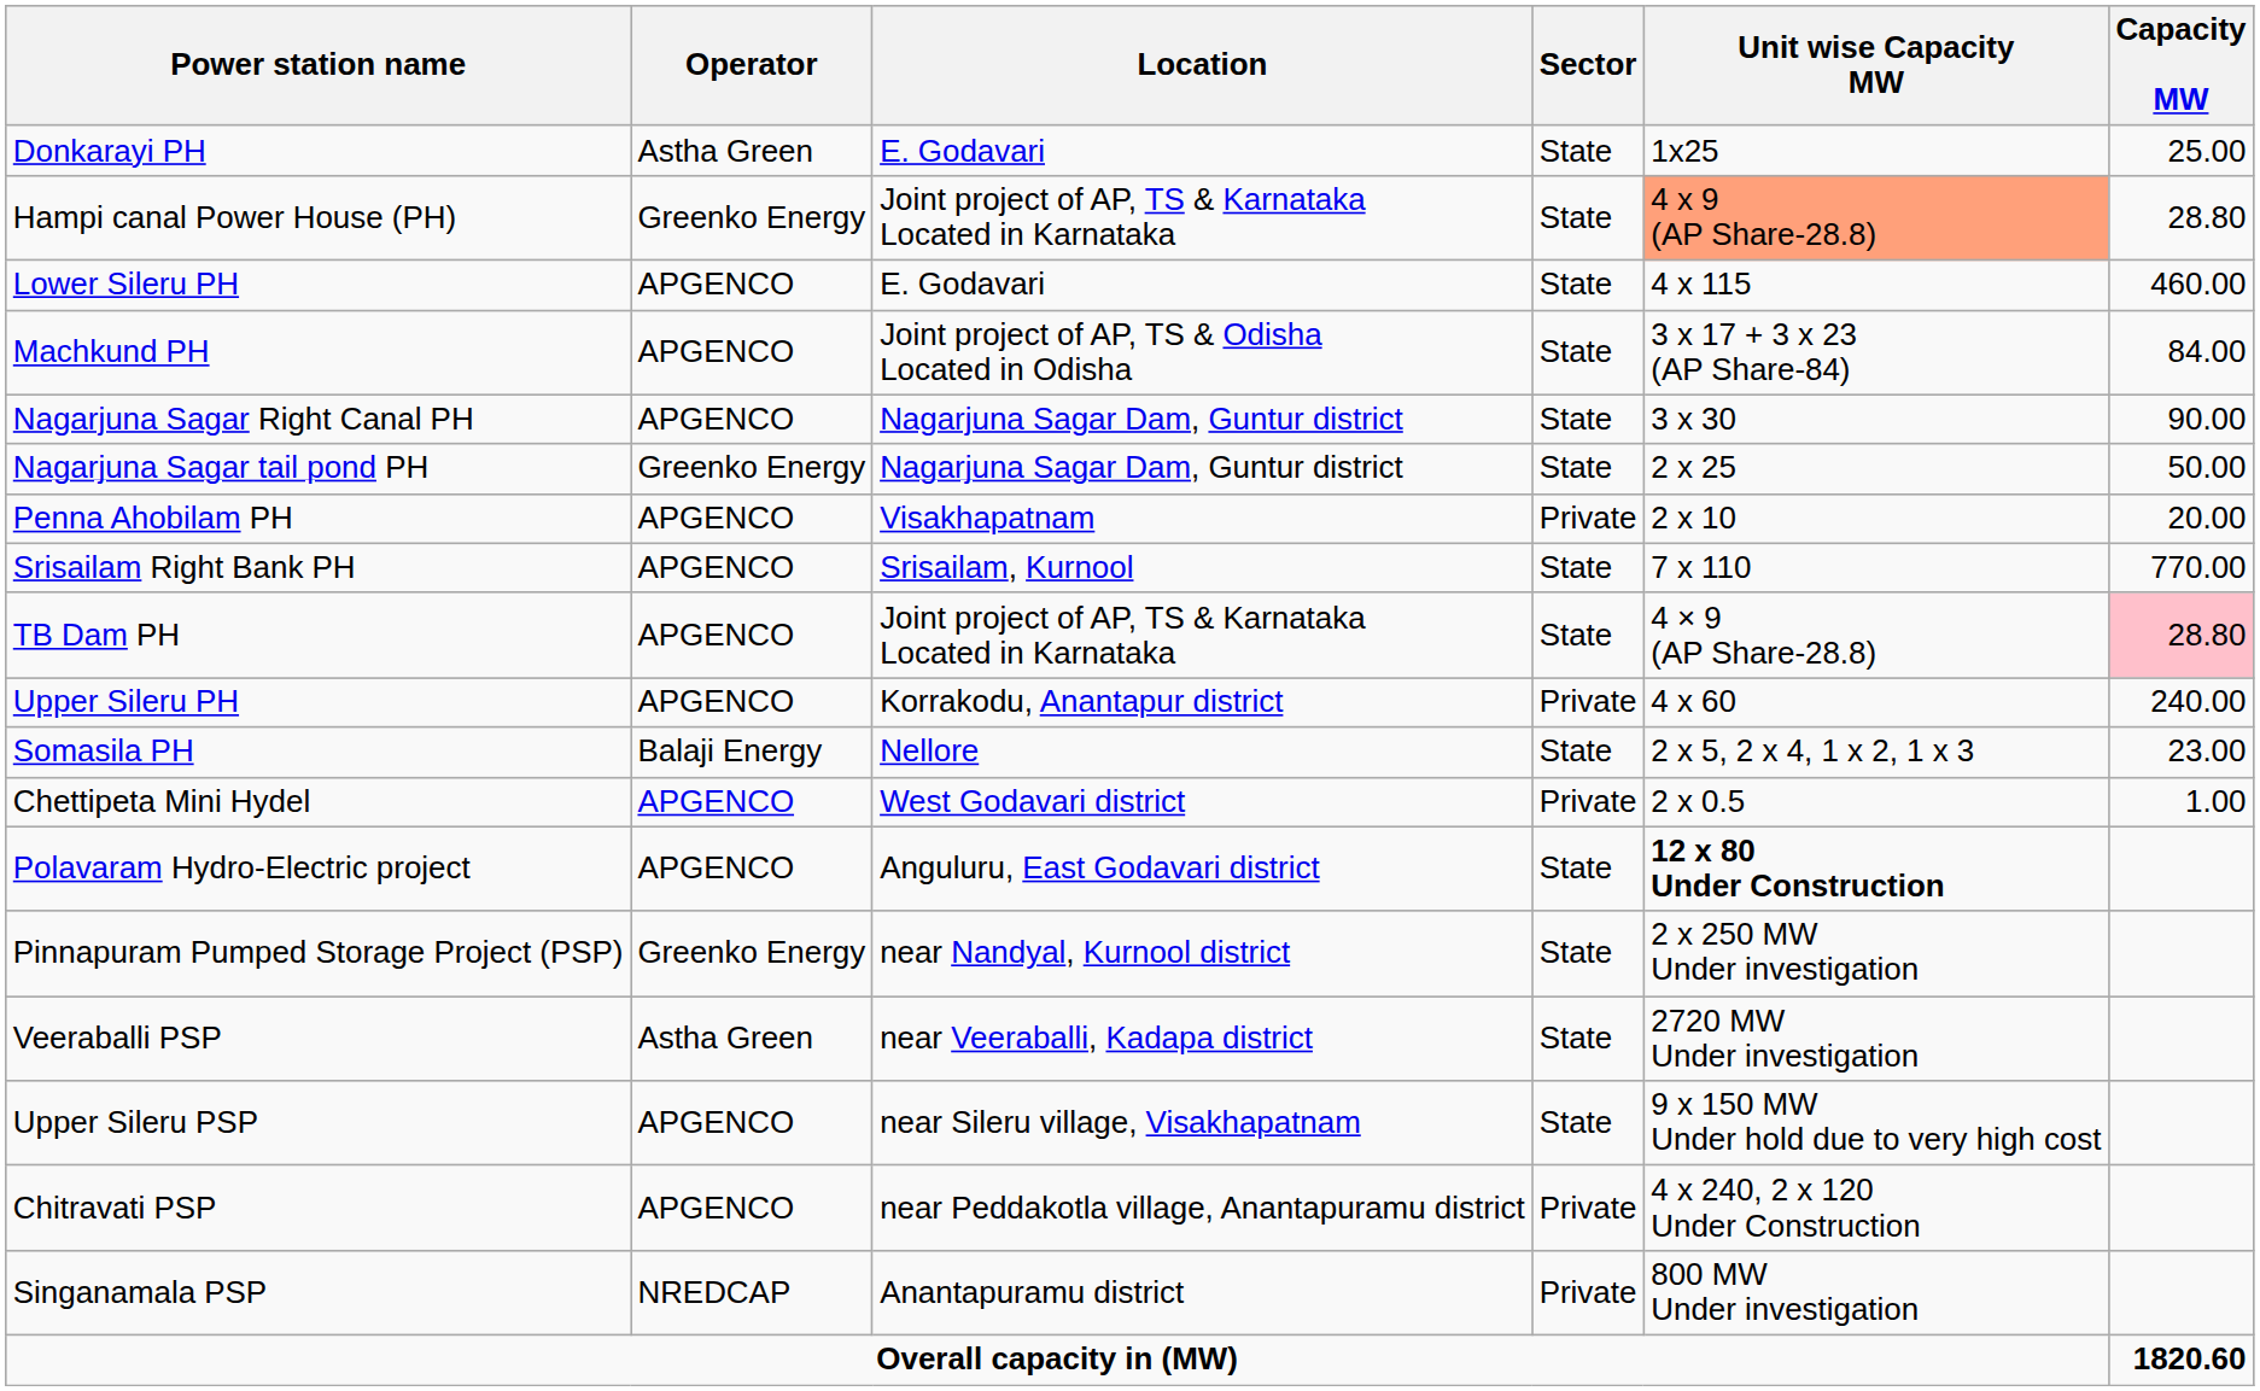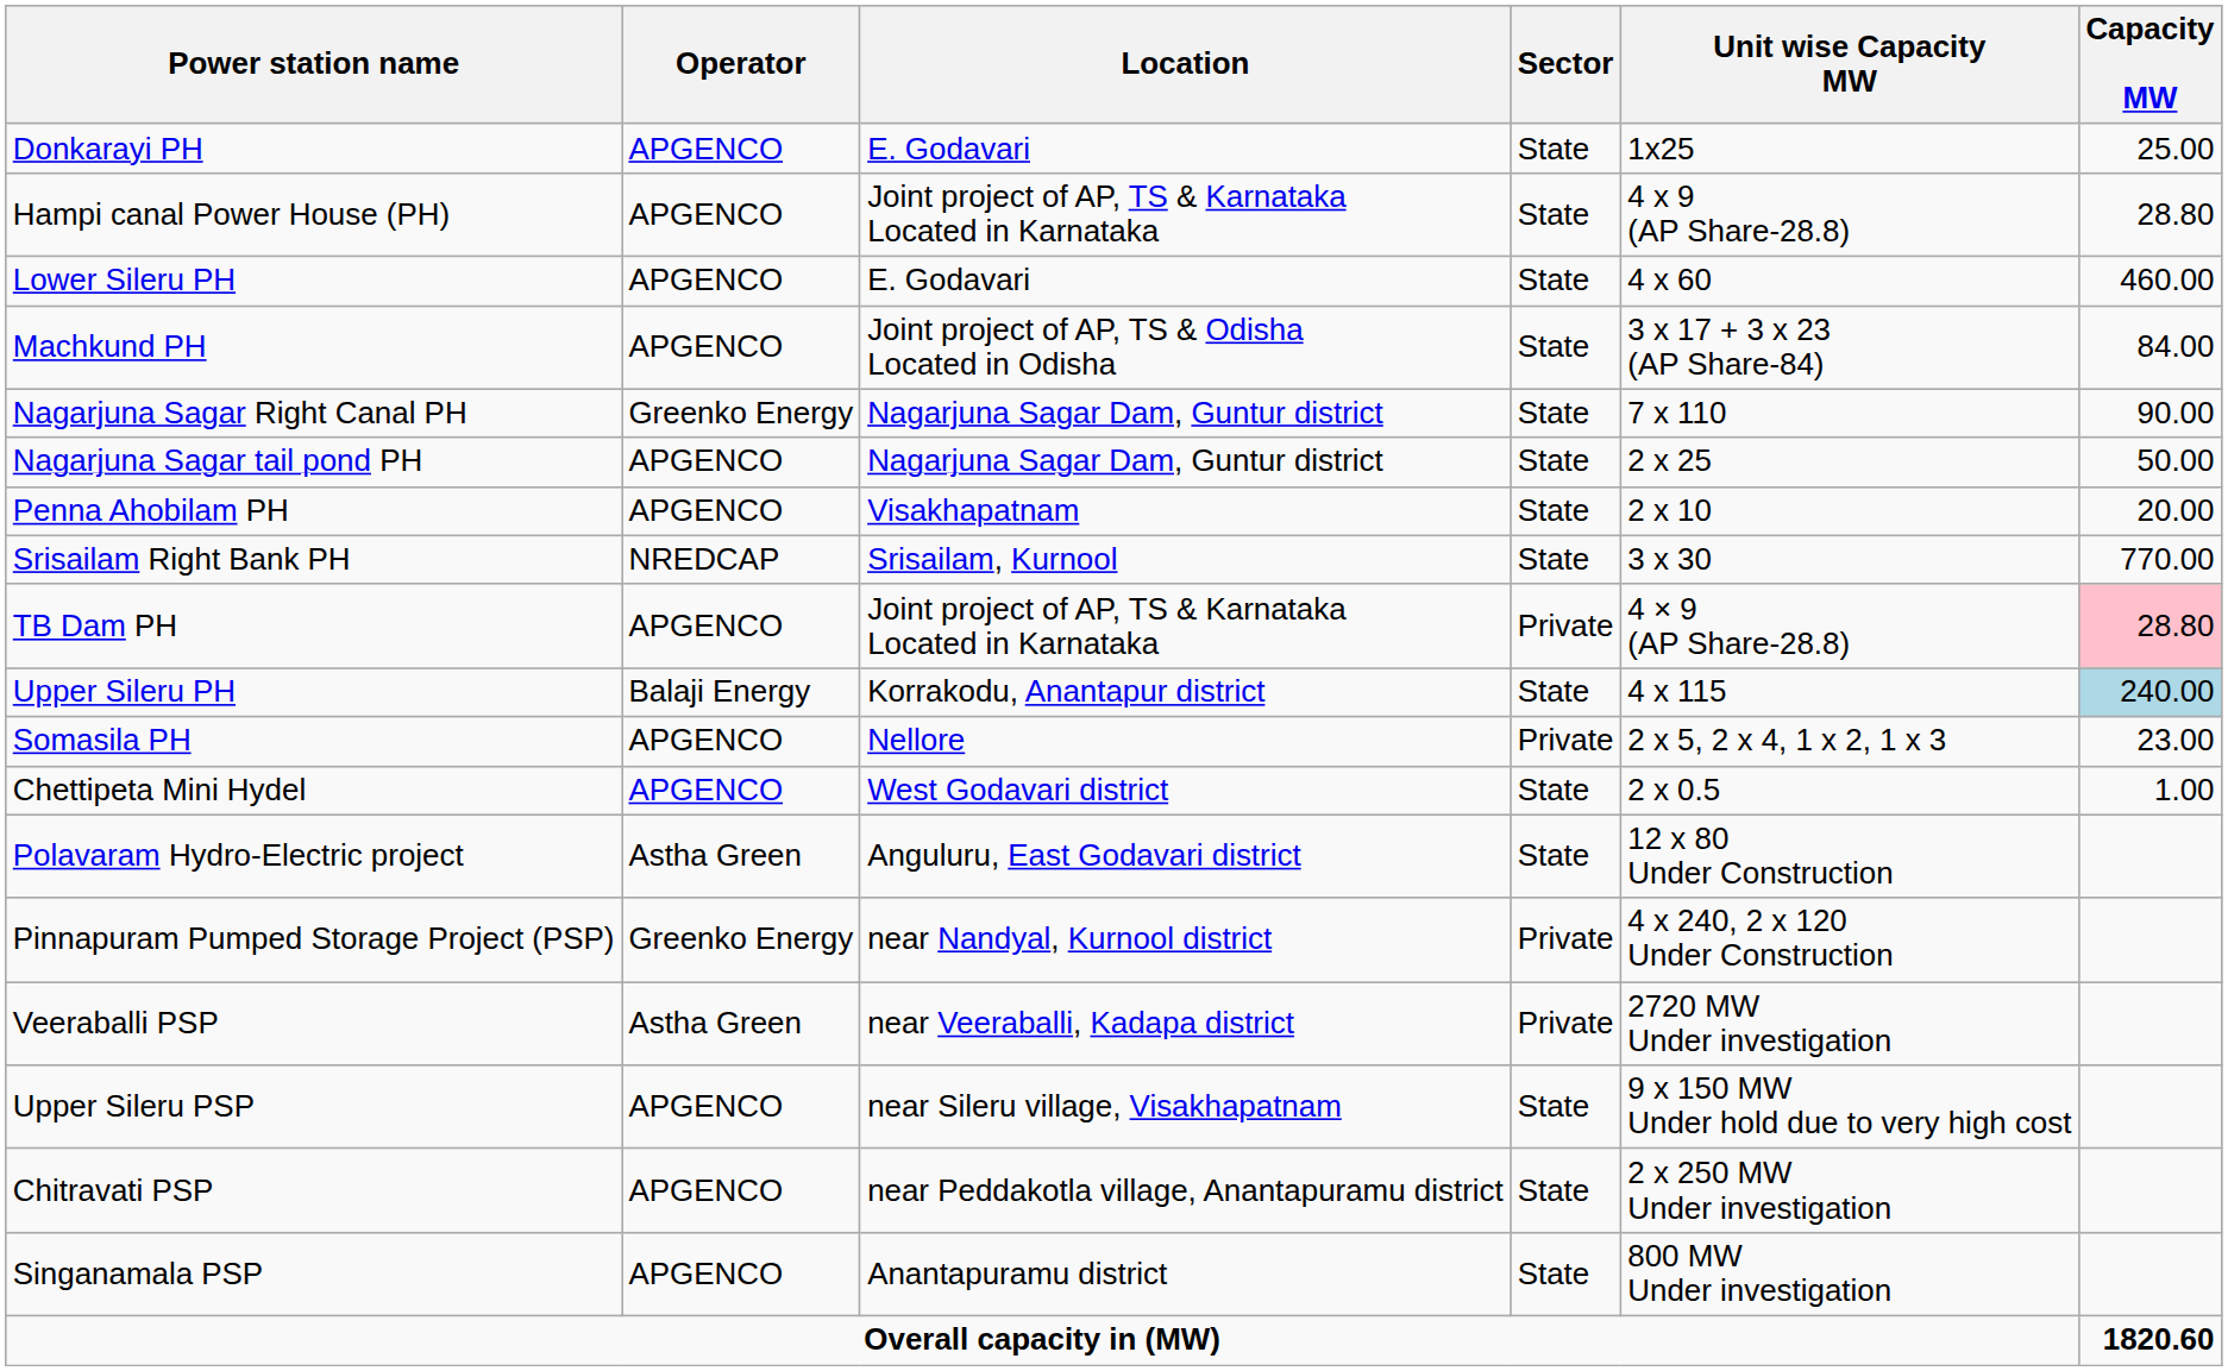 <table class="wikitable sortable">
 <tr>
 <th>Power station name</th>
 <th>Operator</th>
 <th>Location</th>
 <th>Sector</th>
 <th>Unit wise Capacity<br>MW</th>
 <th>Capacity<br><br><a href='#'>MW</a></th>
 </tr>
 <tr>
 <td><a href='#'>Donkarayi PH</a></td>
-<td>Astha Green</td>
+<td><a href='#'>APGENCO</a></td>
 <td><a href='#'>E. Godavari</a></td>
 <td>State</td>
 <td>1x25</td>
 <td style="text-align:right;">25.00</td>
 </tr>
 <tr>
 <td>Hampi canal Power House (PH)</td>
-<td>Greenko Energy</td>
+<td>APGENCO</td>
 <td>Joint project of AP, <a href='#'>TS</a> & <a href='#'>Karnataka</a><br>Located in Karnataka</td>
 <td>State</td>
-<td style="background: lightsalmon;">4 x 9<br> (AP Share-28.8)</td>
+<td>4 x 9<br> (AP Share-28.8)</td>
 <td style="text-align:right;">28.80</td>
 </tr>
 <tr>
 <td><a href='#'>Lower Sileru PH</a></td>
 <td>APGENCO</td>
 <td>E. Godavari</td>
 <td>State</td>
-<td>4 x 115</td>
+<td>4 x 60</td>
 <td style="text-align:right;">460.00</td>
 </tr>
 <tr>
 <td><a href='#'>Machkund PH</a></td>
 <td>APGENCO</td>
 <td>Joint project of AP, TS & <a href='#'>Odisha</a><br>Located in Odisha</td>
 <td>State</td>
 <td>3 x 17 + 3 x 23<br> (AP Share-84)</td>
 <td style="text-align:right;">84.00</td>
 </tr>
 <tr>
 <td><a href='#'>Nagarjuna Sagar</a> Right Canal PH</td>
-<td>APGENCO</td>
+<td>Greenko Energy</td>
 <td><a href='#'>Nagarjuna Sagar Dam</a>, <a href='#'>Guntur district</a></td>
 <td>State</td>
-<td>3 x 30</td>
+<td>7 x 110</td>
 <td style="text-align:right;">90.00</td>
 </tr>
 <tr>
 <td><a href='#'>Nagarjuna Sagar tail pond</a> PH</td>
-<td>Greenko Energy</td>
+<td>APGENCO</td>
 <td><a href='#'>Nagarjuna Sagar Dam</a>, Guntur district</td>
 <td>State</td>
 <td>2 x 25</td>
 <td style="text-align:right;">50.00</td>
 </tr>
 <tr>
 <td><a href='#'>Penna Ahobilam</a> PH</td>
 <td>APGENCO</td>
 <td><a href='#'>Visakhapatnam</a></td>
-<td>Private</td>
+<td>State</td>
 <td>2 x 10</td>
 <td style="text-align:right;">20.00</td>
 </tr>
 <tr>
 <td><a href='#'>Srisailam</a> Right Bank PH</td>
-<td>APGENCO</td>
+<td>NREDCAP</td>
 <td><a href='#'>Srisailam</a>, <a href='#'>Kurnool</a></td>
 <td>State</td>
-<td>7 x 110</td>
+<td>3 x 30</td>
 <td style="text-align:right;">770.00</td>
 </tr>
 <tr>
 <td><a href='#'>TB Dam</a> PH</td>
 <td>APGENCO</td>
 <td>Joint project of AP, TS & Karnataka<br>Located in Karnataka</td>
-<td>State</td>
+<td>Private</td>
 <td>4 × 9 <br> (AP Share-28.8)</td>
 <td style="background: pink; text-align:right;">28.80</td>
 </tr>
 <tr>
 <td><a href='#'>Upper Sileru PH</a></td>
-<td>APGENCO</td>
+<td>Balaji Energy</td>
 <td>Korrakodu, <a href='#'>Anantapur district</a></td>
-<td>Private</td>
-<td>4 x 60</td>
-<td style="text-align:right;">240.00</td>
+<td>State</td>
+<td>4 x 115</td>
+<td style="background: lightblue; text-align:right;">240.00</td>
 </tr>
 <tr>
 <td><a href='#'>Somasila PH</a></td>
-<td>Balaji Energy</td>
+<td>APGENCO</td>
 <td><a href='#'>Nellore</a></td>
-<td>State</td>
+<td>Private</td>
 <td>2 x 5, 2 x 4, 1 x 2, 1 x 3</td>
 <td style="text-align:right;">23.00</td>
 </tr>
 <tr>
 <td>Chettipeta Mini Hydel</td>
 <td><a href='#'>APGENCO</a></td>
 <td><a href='#'>West Godavari district</a></td>
-<td>Private</td>
+<td>State</td>
 <td>2 x 0.5</td>
 <td style="text-align:right;">1.00</td>
 </tr>
 <tr>
 <td><a href='#'>Polavaram</a> Hydro-Electric project</td>
-<td>APGENCO</td>
+<td>Astha Green</td>
 <td>Anguluru, <a href='#'>East Godavari district</a></td>
 <td>State</td>
-<td><strong>12 x 80 <br> Under Construction</strong></td>
+<td>12 x 80 <br> Under Construction</td>
 <td style="text-align:right;"></td>
 </tr>
 <tr>
 <td>Pinnapuram Pumped Storage Project (PSP)</td>
 <td>Greenko Energy</td>
 <td>near <a href='#'>Nandyal</a>, <a href='#'>Kurnool district</a></td>
-<td>State</td>
-<td>2 x 250 MW <br> Under investigation</td>
+<td>Private</td>
+<td>4 x 240, 2 x 120 <br> Under Construction</td>
 <td style="text-align:right;"></td>
 </tr>
 <tr>
 <td>Veeraballi PSP</td>
 <td>Astha Green</td>
 <td>near <a href='#'>Veeraballi</a>, <a href='#'>Kadapa district</a></td>
-<td>State</td>
+<td>Private</td>
 <td>2720 MW <br> Under investigation</td>
 <td style="text-align:right;"></td>
 </tr>
 <tr>
 <td>Upper Sileru PSP</td>
 <td>APGENCO</td>
 <td>near Sileru village, <a href='#'>Visakhapatnam</a></td>
 <td>State</td>
 <td>9 x 150 MW <br> Under hold due to very high cost</td>
 <td style="text-align:right;"></td>
 </tr>
 <tr>
 <td>Chitravati PSP</td>
 <td>APGENCO</td>
 <td>near Peddakotla village, Anantapuramu district</td>
-<td>Private</td>
-<td>4 x 240, 2 x 120 <br> Under Construction</td>
+<td>State</td>
+<td>2 x 250 MW <br> Under investigation</td>
 <td style="text-align:right;"></td>
 </tr>
 <tr>
 <td>Singanamala PSP</td>
-<td>NREDCAP</td>
+<td>APGENCO</td>
 <td>Anantapuramu district</td>
-<td>Private</td>
+<td>State</td>
 <td>800 MW <br> Under investigation</td>
 <td style="text-align:right;"></td>
 </tr>
 <tr>
 <td colspan="5" style="text-align:center;"><strong>Overall capacity in (MW)</strong></td>
 <td style="text-align:right;"><strong>1820.60</strong></td>
 </tr>
 </table>
